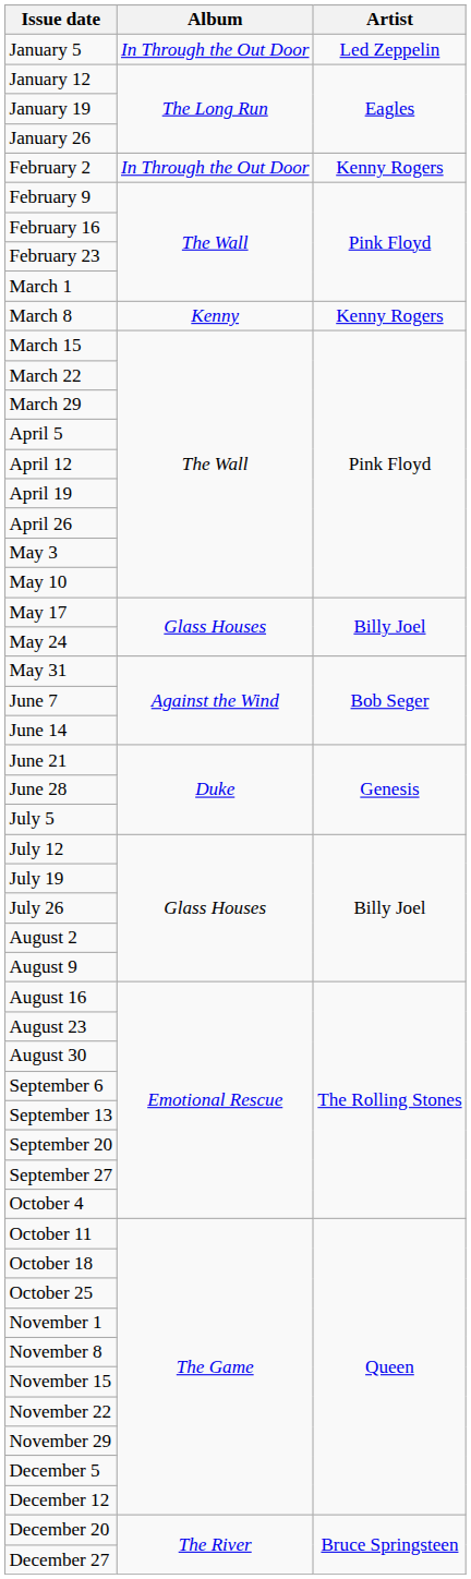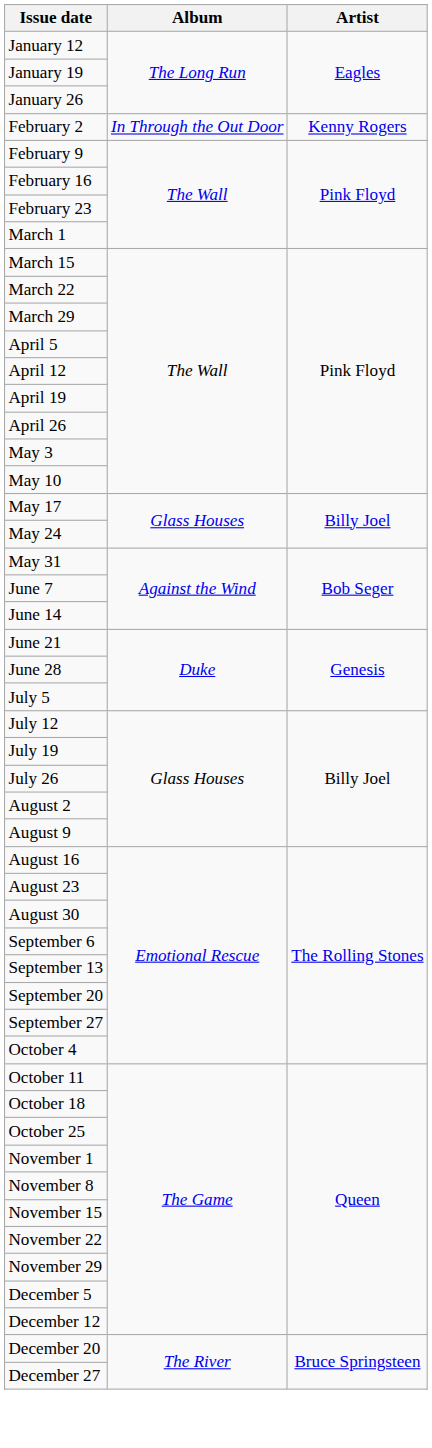 <table class=wikitable>
 <tr>
 <th><strong>Issue date</strong></th>
 <th><strong>Album</strong></th>
 <th><strong>Artist</strong></th>
-</tr>
-<tr>
-<td>January 5</td>
-<td rowspan="1" align="center"><em><a href='#'>In Through the Out Door</a></em></td>
-<td rowspan="1" align="center"><a href='#'>Led Zeppelin</a></td>
 </tr>
 <tr>
 <td>January 12</td>
 <td rowspan="3" align="center"><em><a href='#'>The Long Run</a></em></td>
 <td rowspan="3" align="center"><a href='#'>Eagles</a></td>
 </tr>
 <tr>
 <td>January 19</td>
 </tr>
 <tr>
 <td>January 26</td>
 </tr>
 <tr>
 <td>February 2</td>
 <td rowspan="1" align="center"><em><a href='#'>In Through the Out Door</a></em></td>
 <td rowspan="1" align="center"><a href='#'>Kenny Rogers</a></td>
 </tr>
 <tr>
 <td>February 9</td>
 <td rowspan="4" align="center"><em><a href='#'>The Wall</a></em></td>
 <td rowspan="4" align="center"><a href='#'>Pink Floyd</a></td>
 </tr>
 <tr>
 <td>February 16</td>
 </tr>
 <tr>
 <td>February 23</td>
 </tr>
 <tr>
 <td>March 1</td>
-</tr>
-<tr>
-<td>March 8</td>
-<td rowspan="1" align="center"><em><a href='#'>Kenny</a></em></td>
-<td rowspan="1" align="center"><a href='#'>Kenny Rogers</a></td>
 </tr>
 <tr>
 <td>March 15</td>
 <td rowspan="9" align="center"><em>The Wall</em></td>
 <td rowspan="9" align="center">Pink Floyd</td>
 </tr>
 <tr>
 <td>March 22</td>
 </tr>
 <tr>
 <td>March 29</td>
 </tr>
 <tr>
 <td>April 5</td>
 </tr>
 <tr>
 <td>April 12</td>
 </tr>
 <tr>
 <td>April 19</td>
 </tr>
 <tr>
 <td>April 26</td>
 </tr>
 <tr>
 <td>May 3</td>
 </tr>
 <tr>
 <td>May 10</td>
 </tr>
 <tr>
 <td>May 17</td>
 <td rowspan="2" align="center"><em><a href='#'>Glass Houses</a></em></td>
 <td rowspan="2" align="center"><a href='#'>Billy Joel</a></td>
 </tr>
 <tr>
 <td>May 24</td>
 </tr>
 <tr>
 <td>May 31</td>
 <td rowspan="3" align="center"><em><a href='#'>Against the Wind</a></em></td>
 <td rowspan="3" align="center"><a href='#'>Bob Seger</a></td>
 </tr>
 <tr>
 <td>June 7</td>
 </tr>
 <tr>
 <td>June 14</td>
 </tr>
 <tr>
 <td>June 21</td>
 <td rowspan="3" align="center"><em><a href='#'>Duke</a></em></td>
 <td rowspan="3" align="center"><a href='#'>Genesis</a></td>
 </tr>
 <tr>
 <td>June 28</td>
 </tr>
 <tr>
 <td>July 5</td>
 </tr>
 <tr>
 <td>July 12</td>
 <td rowspan="5" align="center"><em>Glass Houses</em></td>
 <td rowspan="5" align="center">Billy Joel</td>
 </tr>
 <tr>
 <td>July 19</td>
 </tr>
 <tr>
 <td>July 26</td>
 </tr>
 <tr>
 <td>August 2</td>
 </tr>
 <tr>
 <td>August 9</td>
 </tr>
 <tr>
 <td>August 16</td>
 <td rowspan="8" align="center"><em><a href='#'>Emotional Rescue</a></em></td>
 <td rowspan="8" align="center"><a href='#'>The Rolling Stones</a></td>
 </tr>
 <tr>
 <td>August 23</td>
 </tr>
 <tr>
 <td>August 30</td>
 </tr>
 <tr>
 <td>September 6</td>
 </tr>
 <tr>
 <td>September 13</td>
 </tr>
 <tr>
 <td>September 20</td>
 </tr>
 <tr>
 <td>September 27</td>
 </tr>
 <tr>
 <td>October 4</td>
 </tr>
 <tr>
 <td>October 11</td>
 <td rowspan="10" align="center"><em><a href='#'>The Game</a></em></td>
 <td rowspan="10" align="center"><a href='#'>Queen</a></td>
 </tr>
 <tr>
 <td>October 18</td>
 </tr>
 <tr>
 <td>October 25</td>
 </tr>
 <tr>
 <td>November 1</td>
 </tr>
 <tr>
 <td>November 8</td>
 </tr>
 <tr>
 <td>November 15</td>
 </tr>
 <tr>
 <td>November 22</td>
 </tr>
 <tr>
 <td>November 29</td>
 </tr>
 <tr>
 <td>December 5</td>
 </tr>
 <tr>
 <td>December 12</td>
 </tr>
 <tr>
 <td>December 20</td>
 <td rowspan="2" align="center"><em><a href='#'>The River</a></em></td>
 <td rowspan="2" align="center"><a href='#'>Bruce Springsteen</a></td>
 </tr>
 <tr>
 <td>December 27</td>
 </tr>
 </table>
